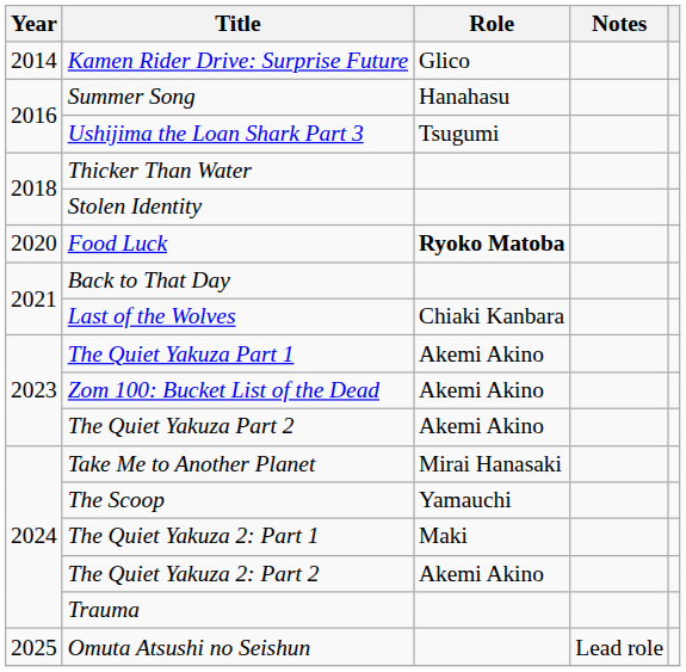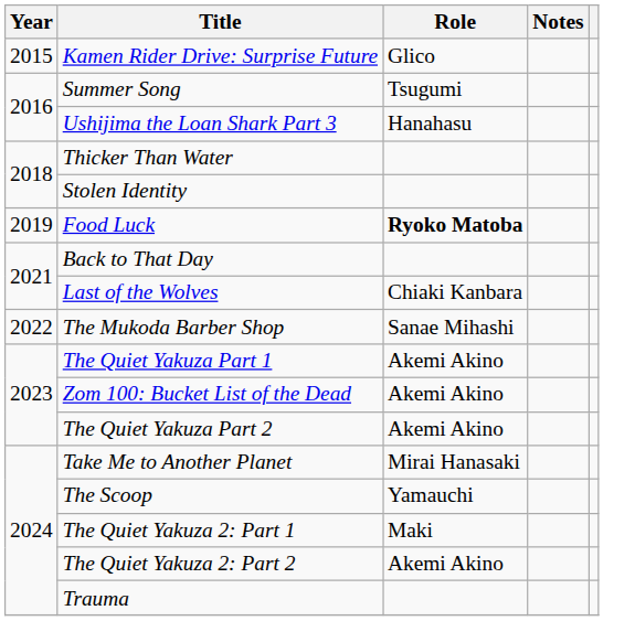 <table class="wikitable">
 <tr>
 <th>Year</th>
 <th>Title</th>
 <th>Role</th>
 <th>Notes</th>
 <th></th>
 </tr>
 <tr>
-<td>2014</td>
+<td>2015</td>
 <td><em><a href='#'>Kamen Rider Drive: Surprise Future</a></em></td>
 <td>Glico</td>
 <td></td>
 <td></td>
 </tr>
 <tr>
 <td rowspan="2">2016</td>
 <td><em>Summer Song</em></td>
-<td>Hanahasu</td>
+<td>Tsugumi</td>
 <td></td>
 <td></td>
 </tr>
 <tr>
 <td><em><a href='#'>Ushijima the Loan Shark Part 3</a></em></td>
-<td>Tsugumi</td>
+<td>Hanahasu</td>
 <td></td>
 <td></td>
 </tr>
 <tr>
 <td rowspan="2">2018</td>
 <td><em>Thicker Than Water</em></td>
 <td></td>
 <td></td>
 <td></td>
 </tr>
 <tr>
 <td><em>Stolen Identity</em></td>
 <td></td>
 <td></td>
 <td></td>
 </tr>
 <tr>
-<td>2020</td>
+<td>2019</td>
 <td><em><a href='#'>Food Luck</a></em></td>
 <td><strong>Ryoko Matoba</strong></td>
 <td></td>
 <td></td>
 </tr>
 <tr>
 <td rowspan="2">2021</td>
 <td><em>Back to That Day</em></td>
 <td></td>
 <td></td>
 <td></td>
 </tr>
 <tr>
 <td><em><a href='#'>Last of the Wolves</a></em></td>
 <td>Chiaki Kanbara</td>
+<td></td>
+<td></td>
+</tr>
+<tr>
+<td>2022</td>
+<td><em>The Mukoda Barber Shop</em></td>
+<td>Sanae Mihashi</td>
 <td></td>
 <td></td>
 </tr>
 <tr>
 <td rowspan="3">2023</td>
 <td><em><a href='#'>The Quiet Yakuza Part 1</a></em></td>
 <td>Akemi Akino</td>
 <td></td>
 <td></td>
 </tr>
 <tr>
 <td><em><a href='#'>Zom 100: Bucket List of the Dead</a></em></td>
 <td>Akemi Akino</td>
 <td></td>
 <td></td>
 </tr>
 <tr>
 <td><em>The Quiet Yakuza Part 2</em></td>
 <td>Akemi Akino</td>
 <td></td>
 <td></td>
 </tr>
 <tr>
 <td rowspan="5">2024</td>
 <td><em>Take Me to Another Planet</em></td>
 <td>Mirai Hanasaki</td>
 <td></td>
 <td></td>
 </tr>
 <tr>
 <td><em>The Scoop</em></td>
 <td>Yamauchi</td>
 <td></td>
 <td></td>
 </tr>
 <tr>
 <td><em>The Quiet Yakuza 2: Part 1</em></td>
 <td>Maki</td>
 <td></td>
 <td></td>
 </tr>
 <tr>
 <td><em>The Quiet Yakuza 2: Part 2</em></td>
 <td>Akemi Akino</td>
 <td></td>
 <td></td>
 </tr>
 <tr>
 <td><em>Trauma</em></td>
 <td></td>
 <td></td>
 <td></td>
 </tr>
 <tr>
-<td>2025</td>
-<td><em>Omuta Atsushi no Seishun</em></td>
-<td></td>
-<td>Lead role</td>
-<td></td>
-</tr>
-<tr>
 </tr>
 </table>
